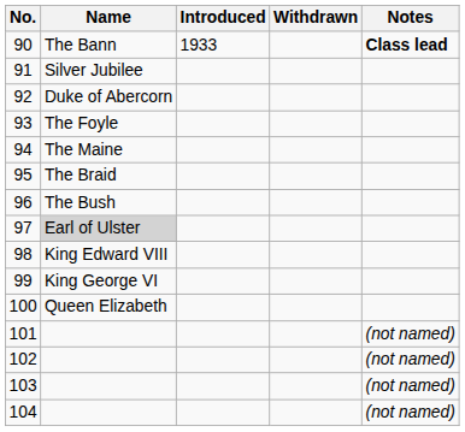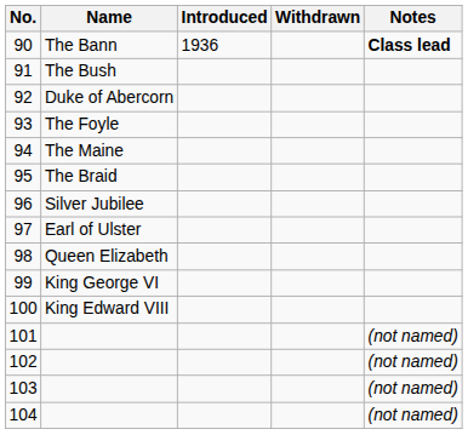 <table class="wikitable sortable">
 <tr>
 <th>No.</th>
 <th>Name</th>
 <th>Introduced</th>
 <th>Withdrawn</th>
 <th>Notes</th>
 </tr>
 <tr>
 <td> 90</td>
 <td>The Bann</td>
-<td>1933</td>
+<td>1936</td>
 <td></td>
 <td><strong>Class lead</strong></td>
 </tr>
 <tr>
 <td> 91</td>
-<td>Silver Jubilee</td>
+<td>The Bush</td>
 <td></td>
 <td></td>
 <td></td>
 </tr>
 <tr>
 <td> 92</td>
 <td>Duke of Abercorn</td>
 <td></td>
 <td></td>
 <td></td>
 </tr>
 <tr>
 <td> 93</td>
 <td>The Foyle</td>
 <td></td>
 <td></td>
 <td></td>
 </tr>
 <tr>
 <td> 94</td>
 <td>The Maine</td>
 <td></td>
 <td></td>
 <td></td>
 </tr>
 <tr>
 <td> 95</td>
 <td>The Braid</td>
 <td></td>
 <td></td>
 <td></td>
 </tr>
 <tr>
 <td> 96</td>
-<td>The Bush</td>
+<td>Silver Jubilee</td>
 <td></td>
 <td></td>
 <td></td>
 </tr>
 <tr>
 <td> 97</td>
-<td style="background: lightgrey;">Earl of Ulster</td>
+<td>Earl of Ulster</td>
 <td></td>
 <td></td>
 <td></td>
 </tr>
 <tr>
 <td> 98</td>
-<td>King Edward VIII</td>
+<td>Queen Elizabeth</td>
 <td></td>
 <td></td>
 <td></td>
 </tr>
 <tr>
 <td> 99</td>
 <td>King George VI</td>
 <td></td>
 <td></td>
 <td></td>
 </tr>
 <tr>
 <td>100</td>
-<td>Queen Elizabeth</td>
+<td>King Edward VIII</td>
 <td></td>
 <td></td>
 <td></td>
 </tr>
 <tr>
 <td>101</td>
 <td></td>
 <td></td>
 <td></td>
 <td><em>(not named)</em></td>
 </tr>
 <tr>
 <td>102</td>
 <td></td>
 <td></td>
 <td></td>
 <td><em>(not named)</em></td>
 </tr>
 <tr>
 <td>103</td>
 <td></td>
 <td></td>
 <td></td>
 <td><em>(not named)</em></td>
 </tr>
 <tr>
 <td>104</td>
 <td></td>
 <td></td>
 <td></td>
 <td><em>(not named)</em></td>
 </tr>
 </table>
